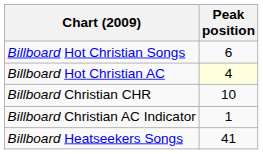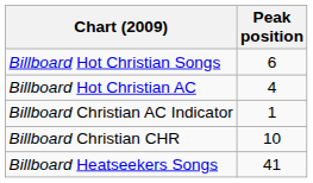 <table class="wikitable">
 <tr>
 <th>Chart (2009)</th>
 <th>Peak<br>position</th>
 </tr>
 <tr>
 <td><em><a href='#'>Billboard</a></em> <a href='#'>Hot Christian Songs</a></td>
 <td align="center">6</td>
 </tr>
 <tr>
 <td><em>Billboard</em> <a href='#'>Hot Christian AC</a></td>
-<td align="center" style="background: lightyellow;">4</td>
+<td align="center">4</td>
+</tr>
+<tr>
+<td><em>Billboard</em> Christian AC Indicator</td>
+<td align="center">1</td>
 </tr>
 <tr>
 <td><em>Billboard</em> Christian CHR</td>
 <td align="center">10</td>
 </tr>
 <tr>
-<td><em>Billboard</em> Christian AC Indicator</td>
-<td align="center">1</td>
-</tr>
-<tr>
 <td><em>Billboard</em> <a href='#'>Heatseekers Songs</a></td>
 <td align="center">41</td>
 </tr>
 </table>
